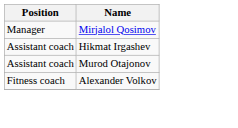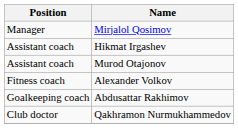 <table class="wikitable">
 <tr>
 <th>Position</th>
 <th>Name</th>
 </tr>
 <tr>
 <td>Manager</td>
 <td> <a href='#'>Mirjalol Qosimov</a></td>
 </tr>
 <tr>
 <td>Assistant coach</td>
 <td> Hikmat Irgashev</td>
 </tr>
 <tr>
 <td>Assistant coach</td>
 <td> Murod Otajonov</td>
 </tr>
 <tr>
 <td>Fitness coach</td>
 <td> Alexander Volkov</td>
 </tr>
 <tr>
+<td>Goalkeeping coach</td>
+<td> Abdusattar Rakhimov</td>
+</tr>
+<tr>
+<td>Club doctor</td>
+<td> Qakhramon Nurmukhammedov</td>
+</tr>
+<tr>
 </tr>
 </table>
